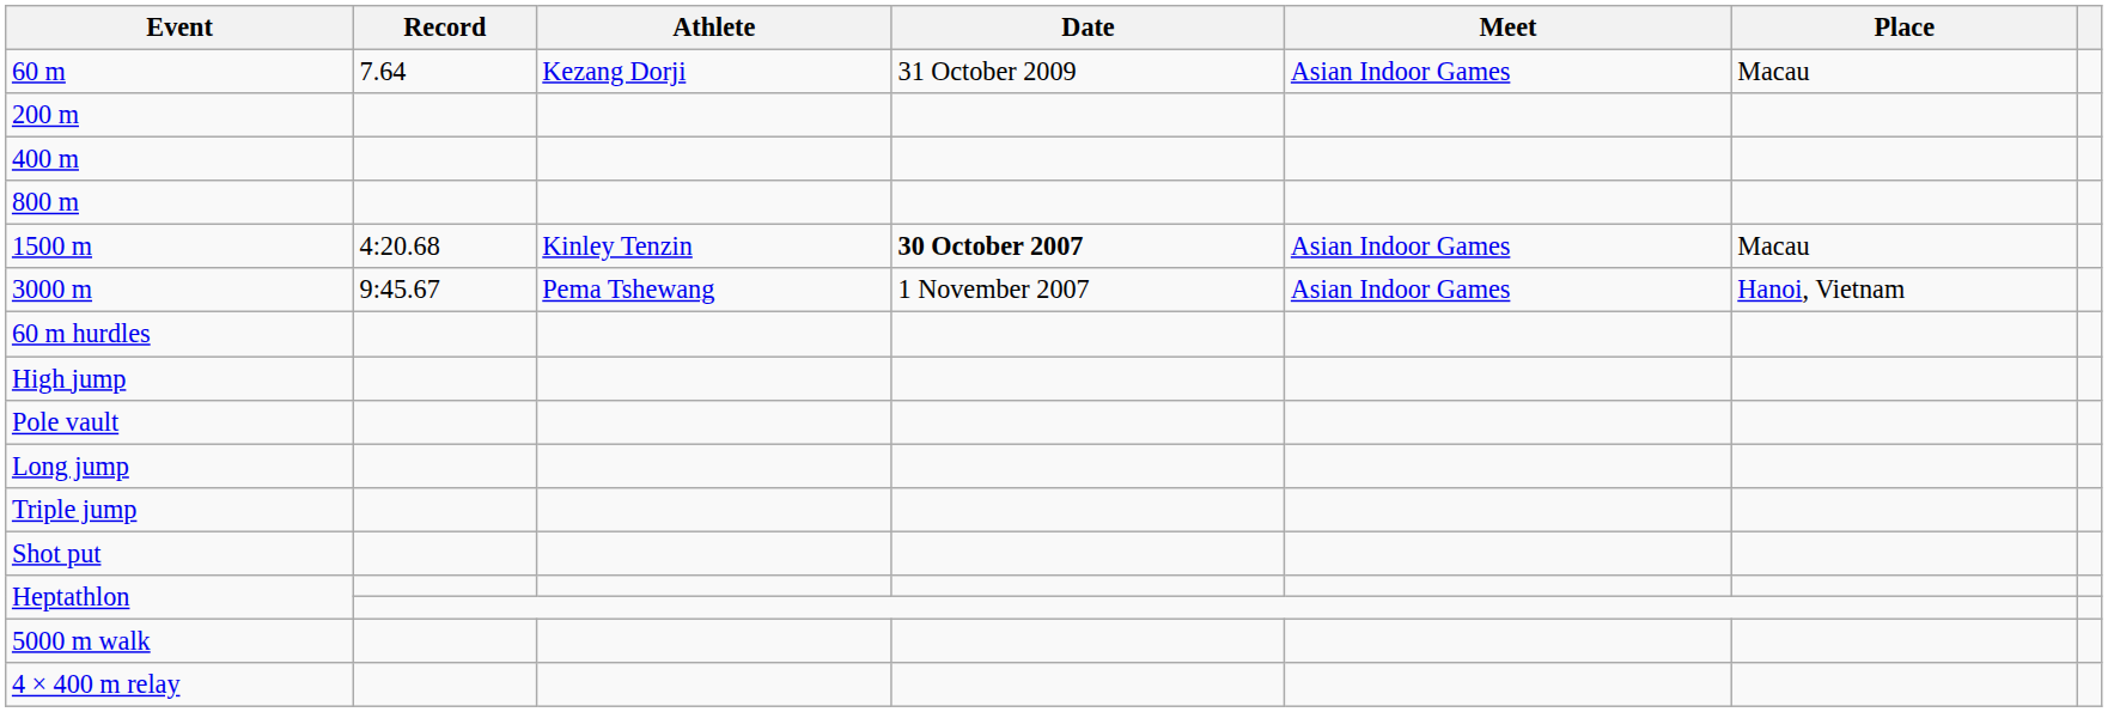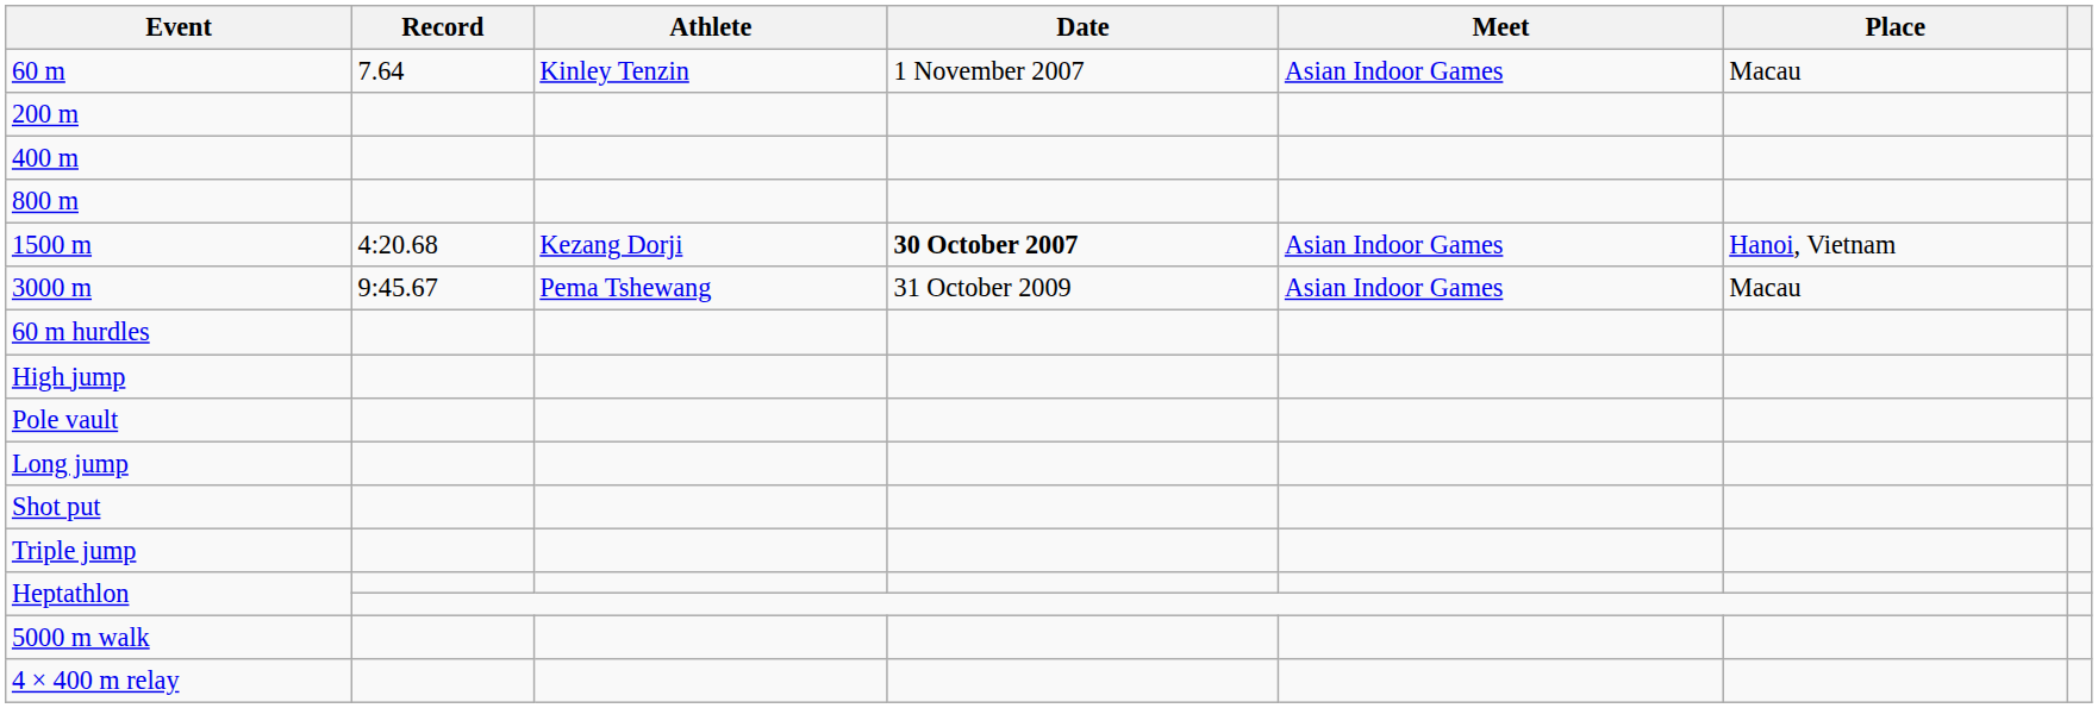 <table class="wikitable" style="font-size:95%; width: 95%;">
 <tr>
 <th>Event</th>
 <th>Record</th>
 <th>Athlete</th>
 <th>Date</th>
 <th>Meet</th>
 <th>Place</th>
 <th></th>
 </tr>
 <tr>
 <td><a href='#'>60 m</a></td>
 <td>7.64</td>
-<td><a href='#'>Kezang Dorji</a></td>
-<td>31 October 2009</td>
+<td><a href='#'>Kinley Tenzin</a></td>
+<td>1 November 2007</td>
 <td><a href='#'>Asian Indoor Games</a></td>
 <td>Macau</td>
 <td></td>
 </tr>
 <tr>
 <td><a href='#'>200 m</a></td>
 <td></td>
 <td></td>
 <td></td>
 <td></td>
 <td></td>
 <td></td>
 </tr>
 <tr>
 <td><a href='#'>400 m</a></td>
 <td></td>
 <td></td>
 <td></td>
 <td></td>
 <td></td>
 <td></td>
 </tr>
 <tr>
 <td><a href='#'>800 m</a></td>
 <td></td>
 <td></td>
 <td></td>
 <td></td>
 <td></td>
 <td></td>
 </tr>
 <tr>
 <td><a href='#'>1500 m</a></td>
 <td>4:20.68</td>
-<td><a href='#'>Kinley Tenzin</a></td>
+<td><a href='#'>Kezang Dorji</a></td>
 <td><strong>30 October 2007</strong></td>
 <td><a href='#'>Asian Indoor Games</a></td>
-<td>Macau</td>
+<td><a href='#'>Hanoi</a>, Vietnam</td>
 <td></td>
 </tr>
 <tr>
 <td><a href='#'>3000 m</a></td>
 <td>9:45.67</td>
 <td><a href='#'>Pema Tshewang</a></td>
-<td>1 November 2007</td>
+<td>31 October 2009</td>
 <td><a href='#'>Asian Indoor Games</a></td>
-<td><a href='#'>Hanoi</a>, Vietnam</td>
+<td>Macau</td>
 <td></td>
 </tr>
 <tr>
 <td><a href='#'>60 m hurdles</a></td>
 <td></td>
 <td></td>
 <td></td>
 <td></td>
 <td></td>
 <td></td>
 </tr>
 <tr>
 <td><a href='#'>High jump</a></td>
 <td></td>
 <td></td>
 <td></td>
 <td></td>
 <td></td>
 <td></td>
 </tr>
 <tr>
 <td><a href='#'>Pole vault</a></td>
 <td></td>
 <td></td>
 <td></td>
 <td></td>
 <td></td>
 <td></td>
 </tr>
 <tr>
 <td><a href='#'>Long jump</a></td>
 <td></td>
 <td></td>
 <td></td>
 <td></td>
 <td></td>
 <td></td>
 </tr>
 <tr>
-<td><a href='#'>Triple jump</a></td>
+<td><a href='#'>Shot put</a></td>
 <td></td>
 <td></td>
 <td></td>
 <td></td>
 <td></td>
 <td></td>
 </tr>
 <tr>
-<td><a href='#'>Shot put</a></td>
+<td><a href='#'>Triple jump</a></td>
 <td></td>
 <td></td>
 <td></td>
 <td></td>
 <td></td>
 <td></td>
 </tr>
 <tr>
 <td rowspan=2><a href='#'>Heptathlon</a></td>
 <td></td>
 <td></td>
 <td></td>
 <td></td>
 <td></td>
 <td></td>
 </tr>
 <tr>
 <td colspan=5></td>
 <td></td>
 </tr>
 <tr>
 <td><a href='#'>5000 m walk</a></td>
 <td></td>
 <td></td>
 <td></td>
 <td></td>
 <td></td>
 <td></td>
 </tr>
 <tr>
 <td><a href='#'>4 × 400 m relay</a></td>
 <td></td>
 <td></td>
 <td></td>
 <td></td>
 <td></td>
 <td></td>
 </tr>
 </table>
